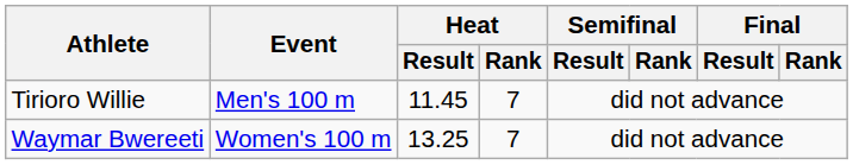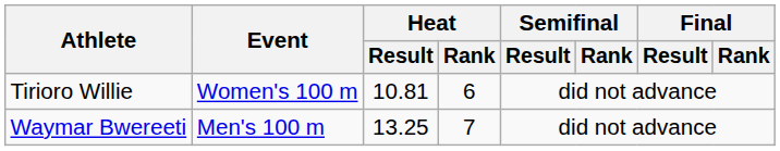 <table class="wikitable" style="font-size:90%">
 <tr>
 <th rowspan=2>Athlete</th>
 <th rowspan=2>Event</th>
 <th colspan=2>Heat</th>
 <th colspan=2>Semifinal</th>
 <th colspan=2>Final</th>
 </tr>
 <tr style="font-size:95%">
 <th>Result</th>
 <th>Rank</th>
 <th>Result</th>
 <th>Rank</th>
 <th>Result</th>
 <th>Rank</th>
 </tr>
 <tr align=center>
 <td align=left>Tirioro Willie</td>
-<td align=left><a href='#'>Men's 100 m</a></td>
-<td>11.45</td>
-<td>7</td>
+<td align=left><a href='#'>Women's 100 m</a></td>
+<td>10.81</td>
+<td>6</td>
 <td colspan=4>did not advance</td>
 </tr>
 <tr align=center>
 <td align=left><a href='#'>Waymar Bwereeti</a></td>
-<td align=left><a href='#'>Women's 100 m</a></td>
+<td align=left><a href='#'>Men's 100 m</a></td>
 <td>13.25</td>
 <td>7</td>
 <td colspan=4>did not advance</td>
 </tr>
 </table>
